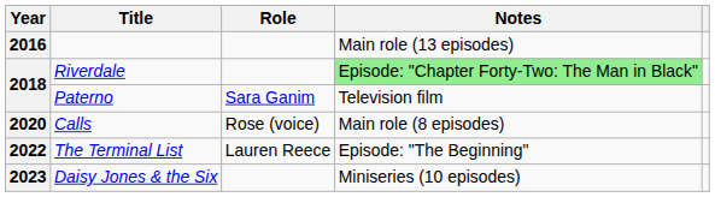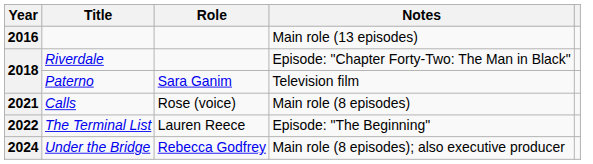 <table class="wikitable sortable plainrowheaders">
 <tr style="background:#ccc; text-align:center;">
 <th>Year</th>
 <th>Title</th>
 <th>Role</th>
 <th class="unsortable">Notes</th>
 <th class="unsortable"></th>
 </tr>
 <tr>
 <th scope="row">2016</th>
 <td><em></em></td>
 <td></td>
 <td>Main role (13 episodes)</td>
 <td style="text-align:center;"></td>
 </tr>
 <tr>
 <th rowspan="2" scope="row">2018</th>
 <td><em><a href='#'>Riverdale</a></em></td>
 <td></td>
-<td style="background: lightgreen;">Episode: "Chapter Forty-Two: The Man in Black"</td>
+<td>Episode: "Chapter Forty-Two: The Man in Black"</td>
 <td style="text-align:center;"></td>
 </tr>
 <tr>
 <td><em><a href='#'>Paterno</a></em></td>
 <td><a href='#'>Sara Ganim</a></td>
 <td>Television film</td>
 <td style="text-align:center;"></td>
 </tr>
 <tr>
-<th scope="row">2020</th>
+<th scope="row">2021</th>
 <td><em><a href='#'>Calls</a></em></td>
 <td>Rose (voice)</td>
 <td>Main role (8 episodes)</td>
 <td style="text-align:center;"></td>
 </tr>
 <tr>
 <th scope="row">2022</th>
 <td><em><a href='#'>The Terminal List</a></em></td>
 <td>Lauren Reece</td>
 <td>Episode: "The Beginning"</td>
 <td style="text-align:center;"></td>
 </tr>
 <tr>
-<th scope="row">2023</th>
-<td><em><a href='#'>Daisy Jones & the Six</a></em></td>
-<td></td>
-<td>Miniseries (10 episodes)</td>
+<th scope="row">2024</th>
+<td><em><a href='#'>Under the Bridge</a></em></td>
+<td><a href='#'>Rebecca Godfrey</a></td>
+<td>Main role (8 episodes); also executive producer</td>
 <td style="text-align:center;"></td>
 </tr>
 </table>
